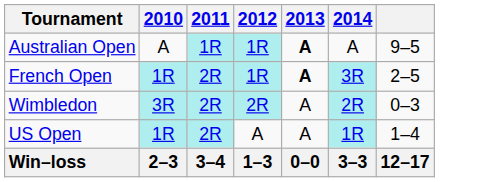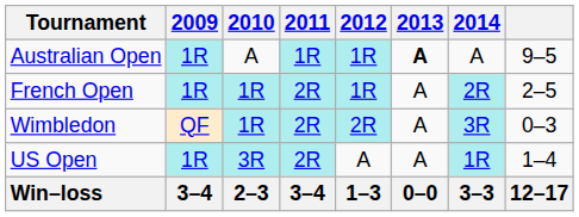 <table class=wikitable style=text-align:center;font-size:97%>
 <tr>
 <th>Tournament</th>
+<th><a href='#'>2009</a></th>
 <th><a href='#'>2010</a></th>
 <th><a href='#'>2011</a></th>
 <th><a href='#'>2012</a></th>
 <th><a href='#'>2013</a></th>
 <th><a href='#'>2014</a></th>
 <th></th>
 </tr>
 <tr>
 <td align=left><a href='#'>Australian Open</a></td>
+<td bgcolor=#afeeee><a href='#'>1R</a></td>
 <td>A</td>
 <td bgcolor=#afeeee><a href='#'>1R</a></td>
 <td bgcolor=#afeeee><a href='#'>1R</a></td>
 <td><strong>A</strong></td>
 <td>A</td>
 <td>9–5</td>
 </tr>
 <tr>
 <td align=left><a href='#'>French Open</a></td>
 <td bgcolor=#afeeee><a href='#'>1R</a></td>
+<td bgcolor=#afeeee><a href='#'>1R</a></td>
 <td bgcolor=#afeeee><a href='#'>2R</a></td>
 <td bgcolor=#afeeee><a href='#'>1R</a></td>
-<td><strong>A</strong></td>
-<td bgcolor=#afeeee><a href='#'>3R</a></td>
+<td>A</td>
+<td bgcolor=#afeeee><a href='#'>2R</a></td>
 <td>2–5</td>
 </tr>
 <tr>
 <td align=left><a href='#'>Wimbledon</a></td>
-<td bgcolor=#afeeee><a href='#'>3R</a></td>
+<td bgcolor=#ffebcd><a href='#'>QF</a></td>
+<td bgcolor=#afeeee><a href='#'>1R</a></td>
 <td bgcolor=#afeeee><a href='#'>2R</a></td>
 <td bgcolor=#afeeee><a href='#'>2R</a></td>
 <td>A</td>
-<td bgcolor=#afeeee><a href='#'>2R</a></td>
+<td bgcolor=#afeeee><a href='#'>3R</a></td>
 <td>0–3</td>
 </tr>
 <tr>
 <td align=left><a href='#'>US Open</a></td>
 <td bgcolor=#afeeee><a href='#'>1R</a></td>
+<td bgcolor=#afeeee><a href='#'>3R</a></td>
 <td bgcolor=#afeeee><a href='#'>2R</a></td>
 <td>A</td>
 <td>A</td>
 <td bgcolor=#afeeee><a href='#'>1R</a></td>
 <td>1–4</td>
 </tr>
 <tr>
 <th style=text-align:left>Win–loss</th>
+<th>3–4</th>
 <th>2–3</th>
 <th>3–4</th>
 <th>1–3</th>
 <th>0–0</th>
 <th>3–3</th>
 <th>12–17</th>
 </tr>
 </table>
